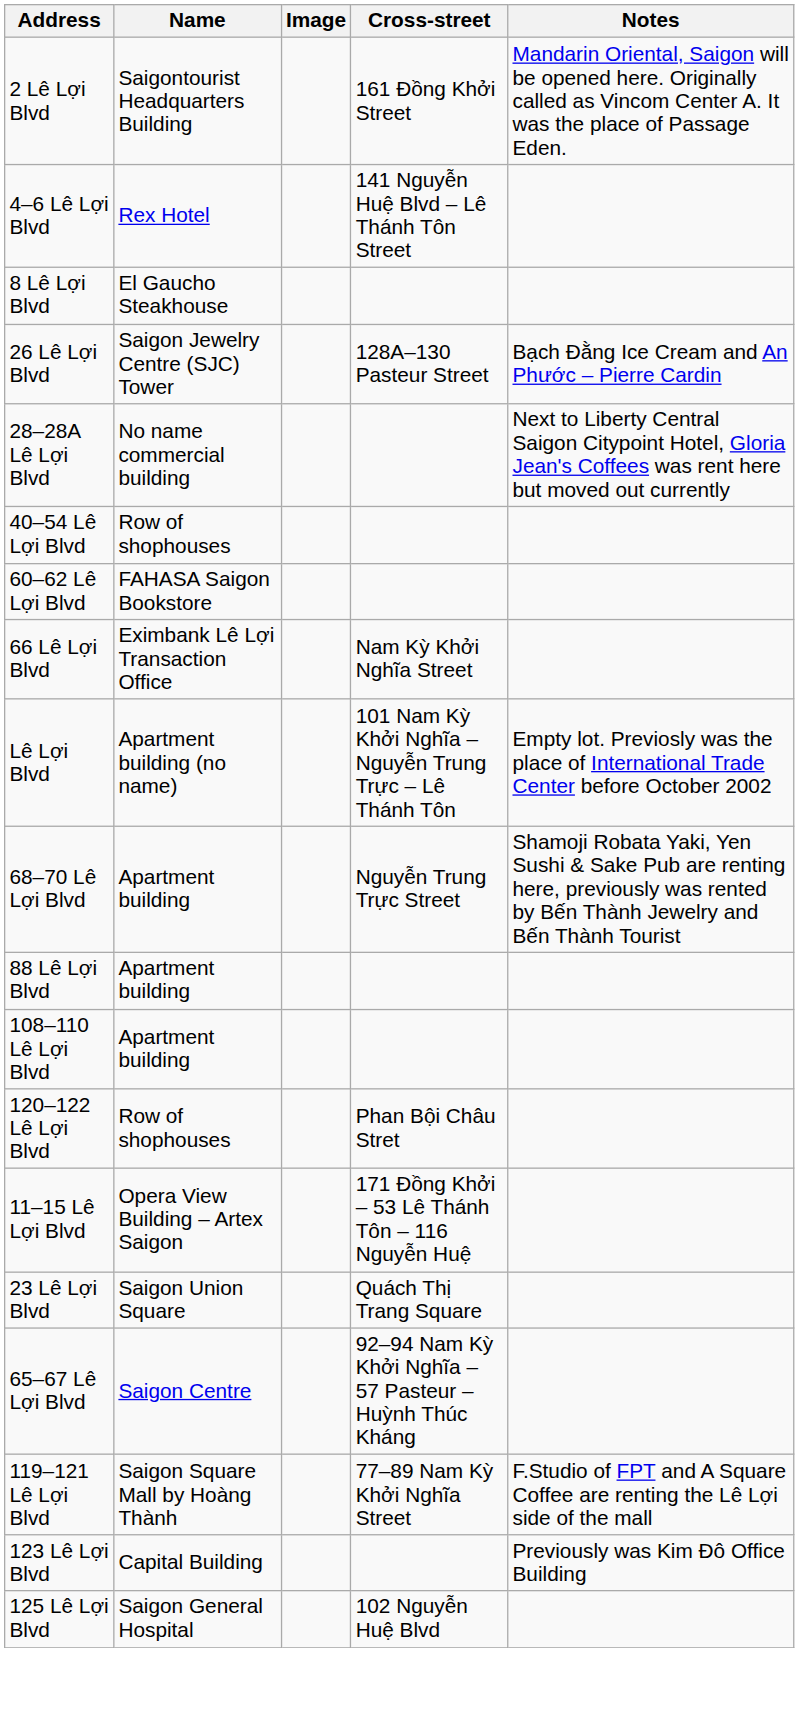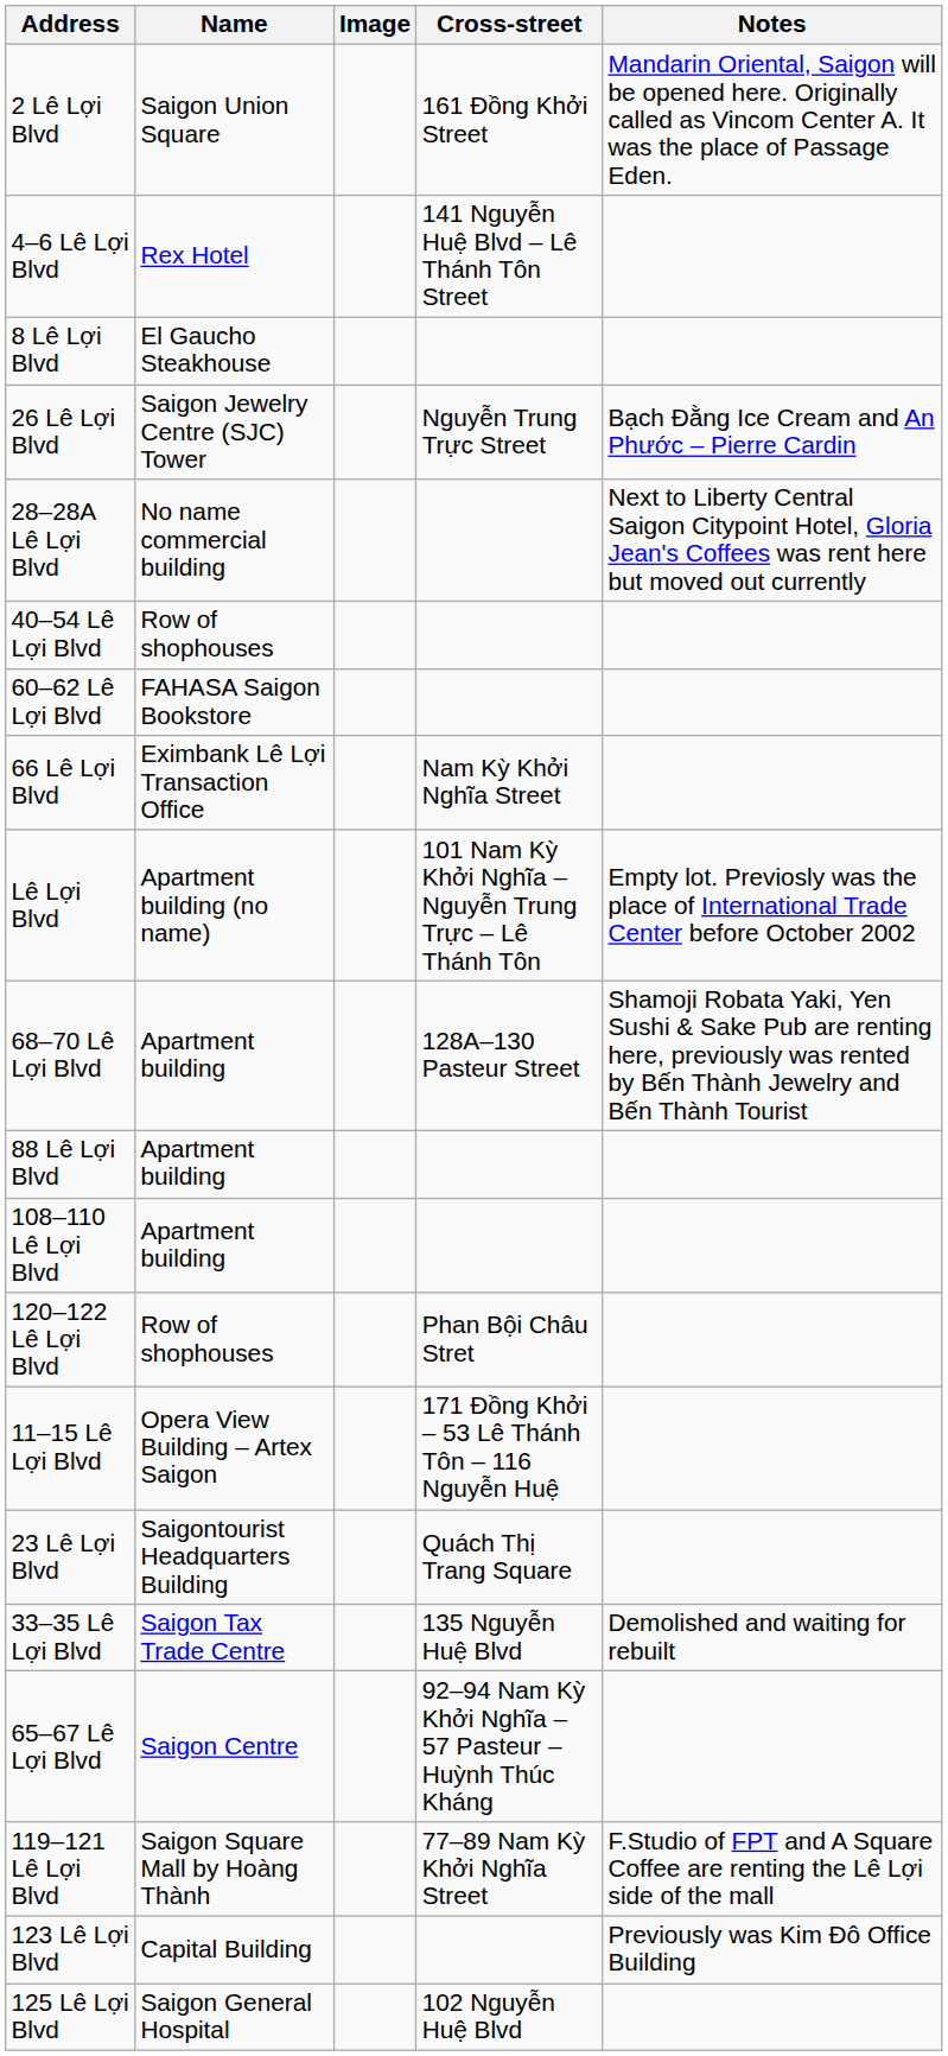 <table class="wikitable sortable">
 <tr>
 <th>Address</th>
 <th>Name</th>
 <th>Image</th>
 <th>Cross-street</th>
 <th class=unsortable>Notes</th>
 </tr>
 <tr>
 <td>2 Lê Lợi Blvd</td>
-<td>Saigontourist Headquarters Building</td>
+<td>Saigon Union Square</td>
 <td></td>
 <td>161 Đồng Khởi Street</td>
 <td><a href='#'>Mandarin Oriental, Saigon</a> will be opened here. Originally called as Vincom Center A. It was the place of Passage Eden.</td>
 </tr>
 <tr>
 <td>4–6 Lê Lợi Blvd</td>
 <td><a href='#'>Rex Hotel</a></td>
 <td><br></td>
 <td>141 Nguyễn Huệ Blvd – Lê Thánh Tôn Street</td>
 <td></td>
 </tr>
 <tr>
 <td>8 Lê Lợi Blvd</td>
 <td>El Gaucho Steakhouse</td>
 <td></td>
 <td></td>
 <td></td>
 </tr>
 <tr>
 <td>26 Lê Lợi Blvd</td>
 <td>Saigon Jewelry Centre (SJC) Tower</td>
 <td></td>
-<td>128A–130 Pasteur Street</td>
+<td>Nguyễn Trung Trực Street</td>
 <td>Bạch Đằng Ice Cream and <a href='#'>An Phước – Pierre Cardin</a></td>
 </tr>
 <tr>
 <td>28–28A Lê Lợi Blvd</td>
 <td>No name commercial building</td>
 <td></td>
 <td></td>
 <td>Next to Liberty Central Saigon Citypoint Hotel, <a href='#'>Gloria Jean's Coffees</a> was rent here but moved out currently</td>
 </tr>
 <tr>
 <td>40–54 Lê Lợi Blvd</td>
 <td>Row of shophouses</td>
 <td></td>
 <td></td>
 <td></td>
 </tr>
 <tr>
 <td>60–62 Lê Lợi Blvd</td>
 <td>FAHASA Saigon Bookstore</td>
 <td></td>
 <td></td>
 <td></td>
 </tr>
 <tr>
 <td>66 Lê Lợi Blvd</td>
 <td>Eximbank Lê Lợi Transaction Office</td>
 <td></td>
 <td>Nam Kỳ Khởi Nghĩa Street</td>
 <td></td>
 </tr>
 <tr>
 <td>Lê Lợi Blvd</td>
 <td>Apartment building (no name)</td>
 <td><br></td>
 <td>101 Nam Kỳ Khởi Nghĩa – Nguyễn Trung Trực – Lê Thánh Tôn</td>
 <td>Empty lot. Previosly was the place of <a href='#'>International Trade Center</a> before October 2002</td>
 </tr>
 <tr>
 <td>68–70 Lê Lợi Blvd</td>
 <td>Apartment building</td>
 <td></td>
-<td>Nguyễn Trung Trực Street</td>
+<td>128A–130 Pasteur Street</td>
 <td>Shamoji Robata Yaki, Yen Sushi & Sake Pub are renting here, previously was rented by Bến Thành Jewelry and Bến Thành Tourist</td>
 </tr>
 <tr>
 <td>88 Lê Lợi Blvd</td>
 <td>Apartment building</td>
 <td></td>
 <td></td>
 <td></td>
 </tr>
 <tr>
 <td>108–110 Lê Lợi Blvd</td>
 <td>Apartment building</td>
 <td></td>
 <td></td>
 <td></td>
 </tr>
 <tr>
 <td>120–122 Lê Lợi Blvd</td>
 <td>Row of shophouses</td>
 <td></td>
 <td>Phan Bội Châu Stret</td>
 <td></td>
 </tr>
 <tr>
 <td>11–15 Lê Lợi Blvd</td>
 <td>Opera View Building – Artex Saigon</td>
 <td></td>
 <td>171 Đồng Khởi – 53 Lê Thánh Tôn – 116 Nguyễn Huệ</td>
 <td></td>
 </tr>
 <tr>
 <td>23 Lê Lợi Blvd</td>
-<td>Saigon Union Square</td>
+<td>Saigontourist Headquarters Building</td>
 <td></td>
 <td>Quách Thị Trang Square</td>
 <td></td>
+</tr>
+<tr>
+<td>33–35 Lê Lợi Blvd</td>
+<td><a href='#'>Saigon Tax Trade Centre</a></td>
+<td><br></td>
+<td>135 Nguyễn Huệ Blvd</td>
+<td>Demolished and waiting for rebuilt</td>
 </tr>
 <tr>
 <td>65–67 Lê Lợi Blvd</td>
 <td><a href='#'>Saigon Centre</a></td>
 <td><br></td>
 <td>92–94 Nam Kỳ Khởi Nghĩa – 57 Pasteur – Huỳnh Thúc Kháng</td>
 <td></td>
 </tr>
 <tr>
 <td>119–121 Lê Lợi Blvd</td>
 <td>Saigon Square Mall by Hoàng Thành</td>
 <td></td>
 <td>77–89 Nam Kỳ Khởi Nghĩa Street</td>
 <td>F.Studio of <a href='#'>FPT</a> and A Square Coffee are renting the Lê Lợi side of the mall</td>
 </tr>
 <tr>
 <td>123 Lê Lợi Blvd</td>
 <td>Capital Building</td>
 <td></td>
 <td></td>
 <td>Previously was Kim Đô Office Building</td>
 </tr>
 <tr>
 <td>125 Lê Lợi Blvd</td>
 <td>Saigon General Hospital</td>
 <td><br></td>
 <td>102 Nguyễn Huệ Blvd</td>
 <td></td>
 </tr>
 </table>
